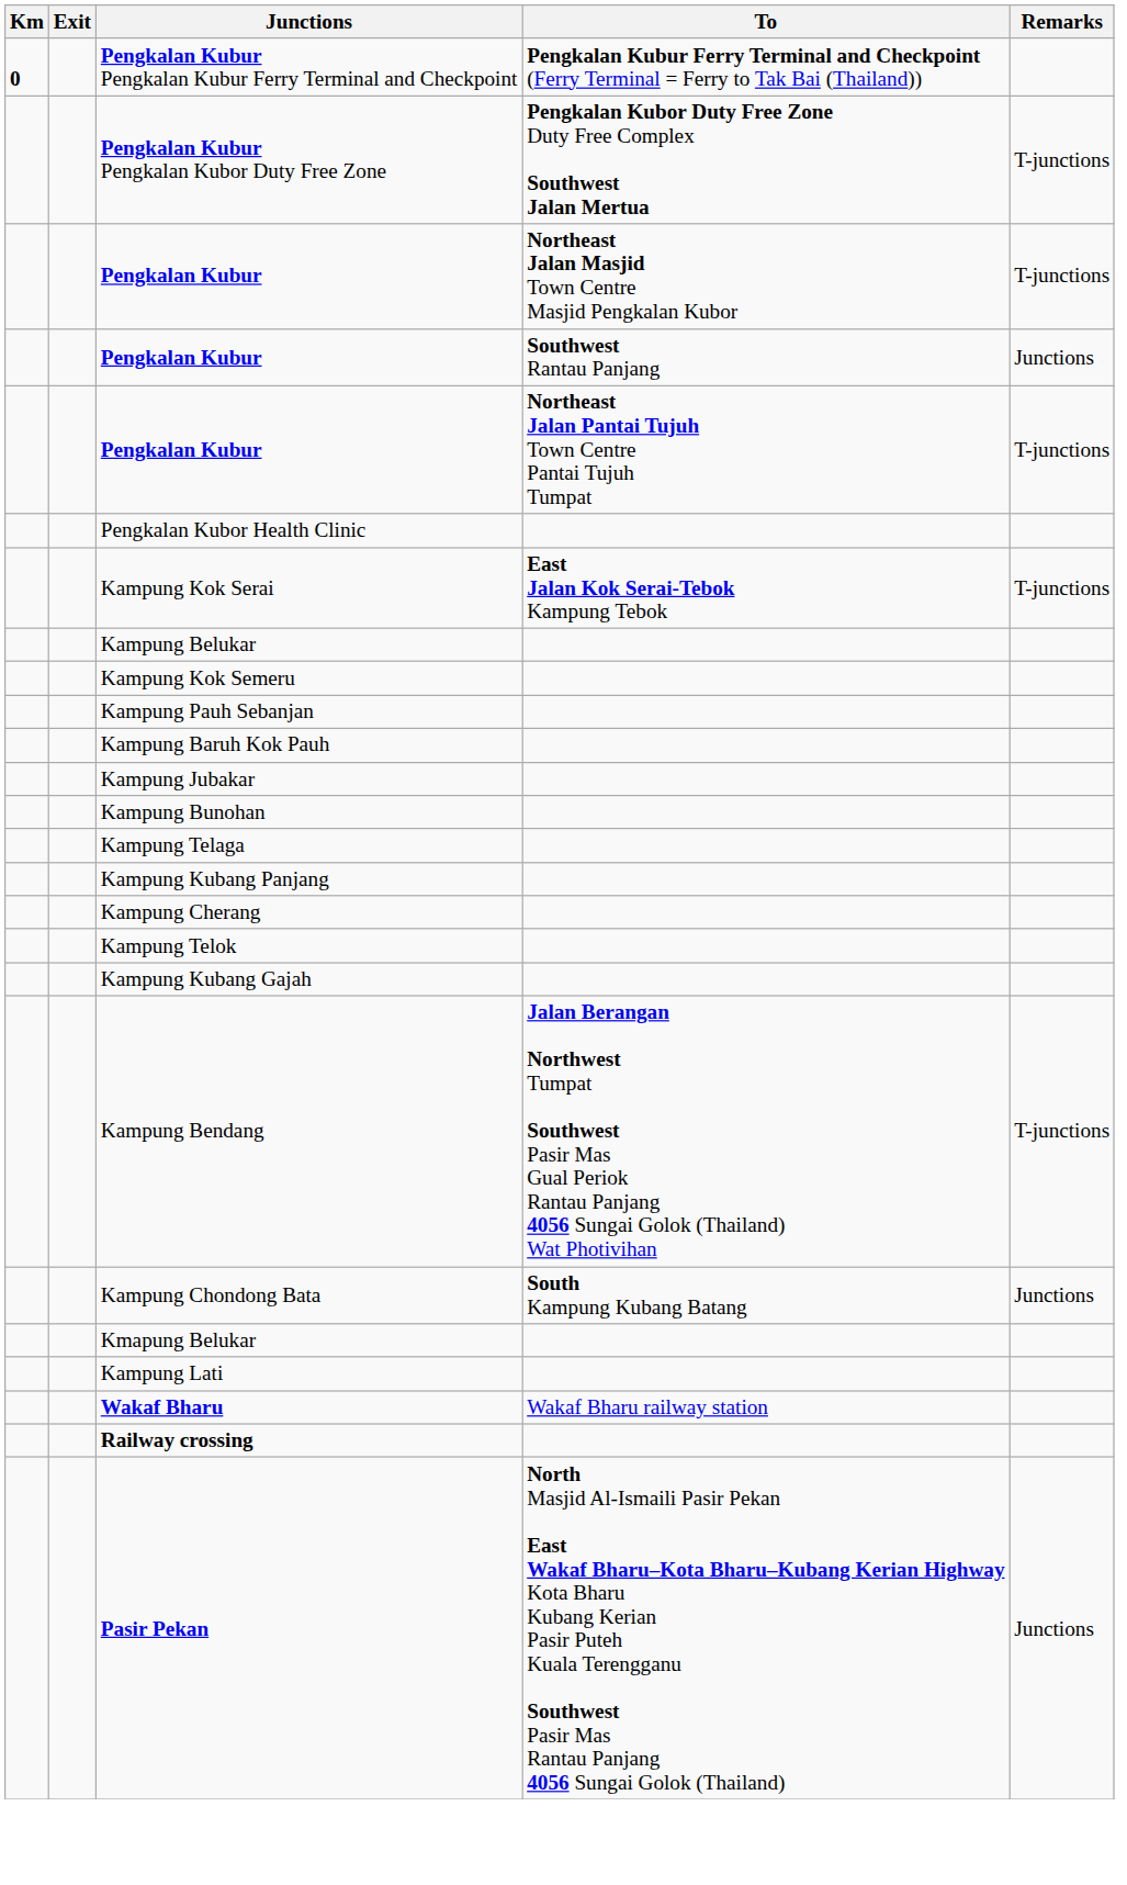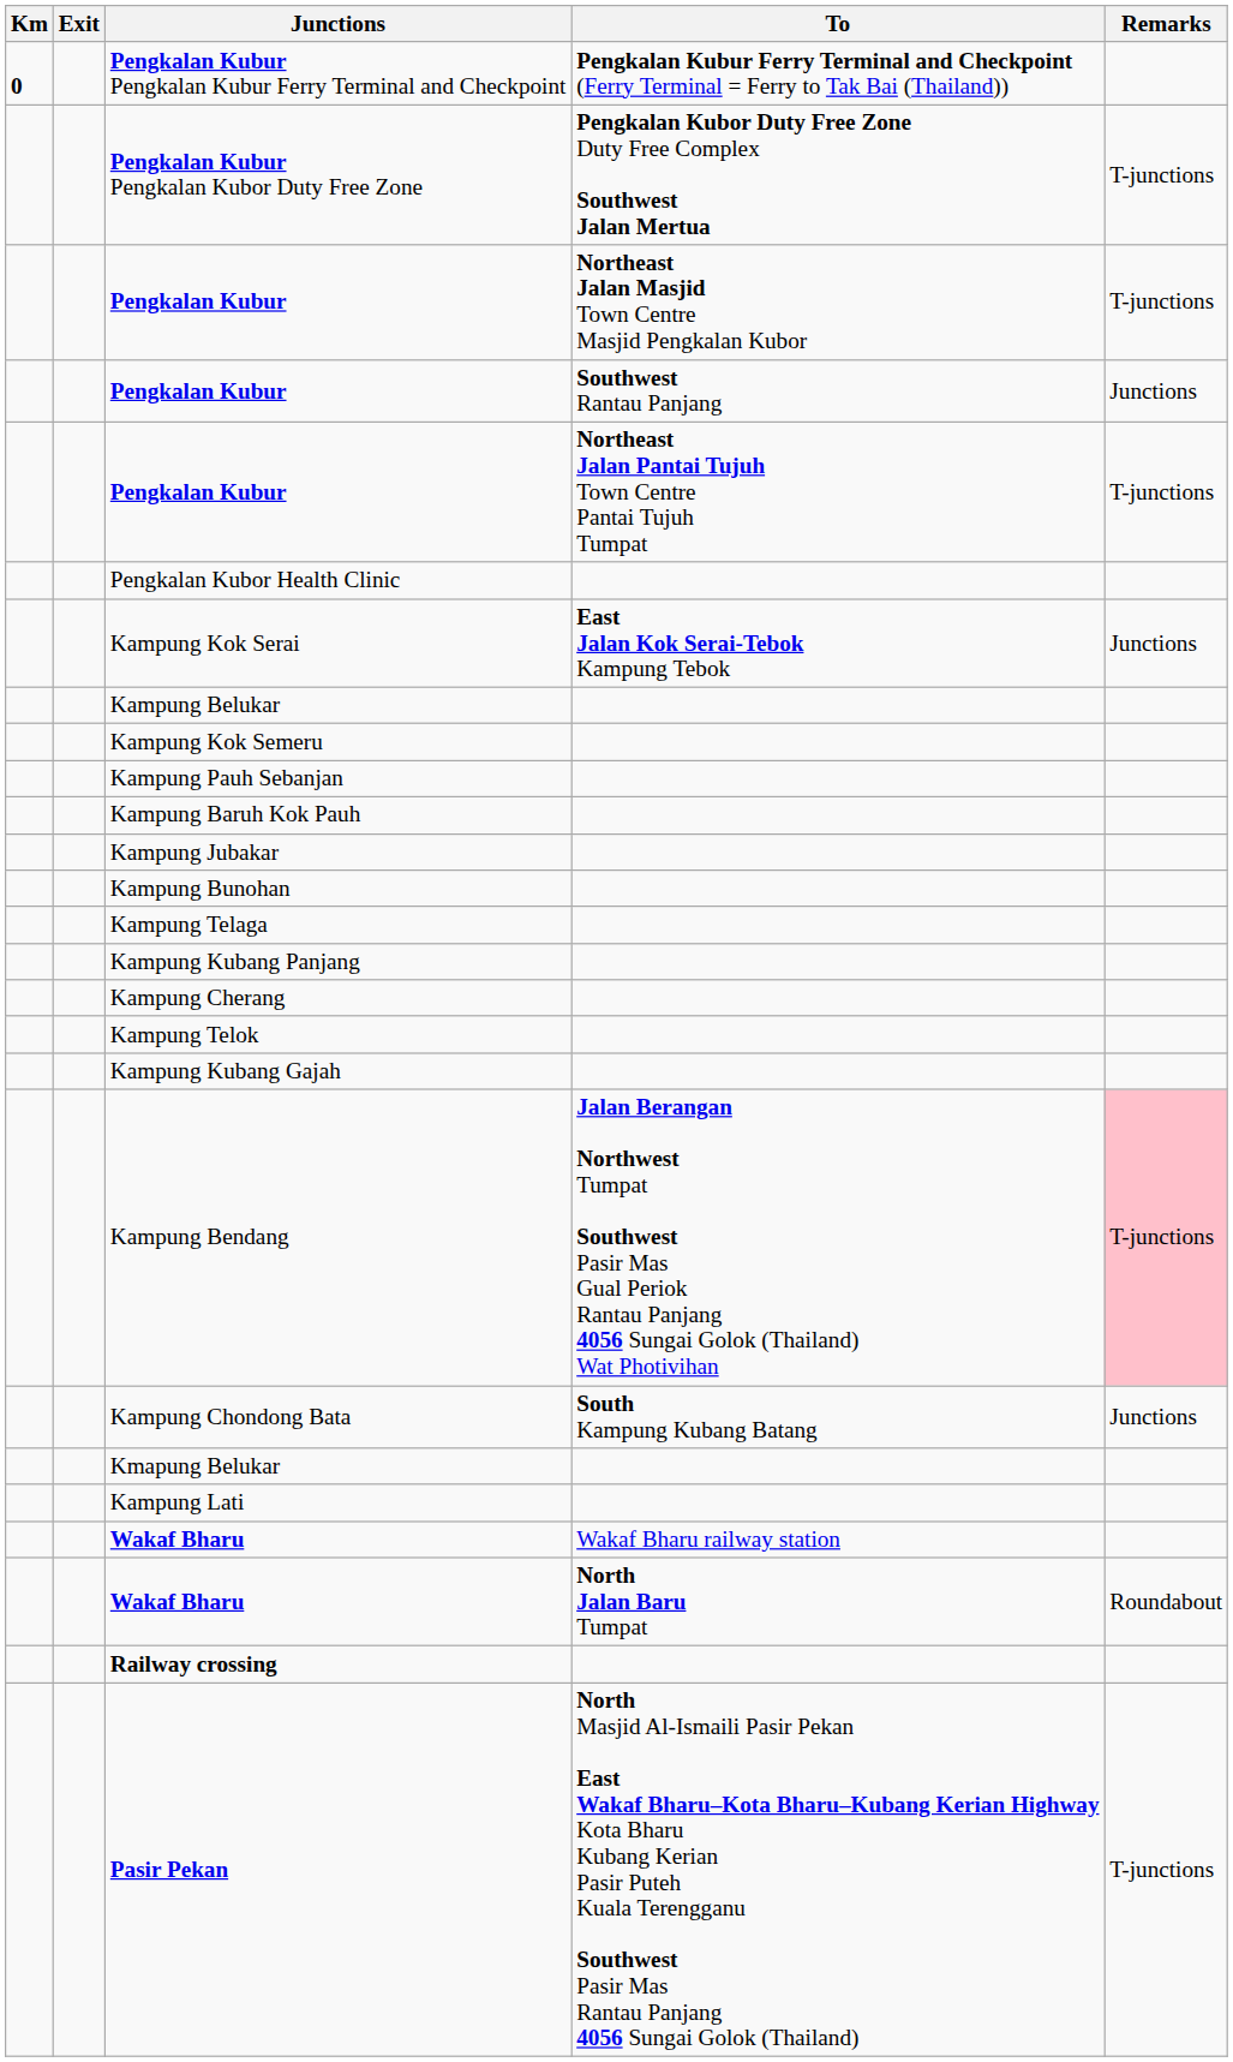 <table class="wikitable">
 <tr>
 <th>Km</th>
 <th>Exit</th>
 <th>Junctions</th>
 <th>To</th>
 <th>Remarks</th>
 </tr>
 <tr>
 <td><br><strong>0</strong></td>
 <td></td>
 <td><strong><a href='#'>Pengkalan Kubur</a></strong><br>Pengkalan Kubur Ferry Terminal and Checkpoint </td>
 <td><strong>Pengkalan Kubur Ferry Terminal and Checkpoint</strong> <br>(<a href='#'>Ferry Terminal</a> = Ferry to <a href='#'>Tak Bai</a> (<a href='#'>Thailand</a>))</td>
 <td></td>
 </tr>
 <tr>
 <td></td>
 <td></td>
 <td><strong><a href='#'>Pengkalan Kubur</a></strong><br>Pengkalan Kubor Duty Free Zone</td>
 <td><strong>Pengkalan Kubor Duty Free Zone</strong><br> Duty Free Complex<br><br><strong>Southwest</strong><br><strong>Jalan Mertua</strong></td>
 <td>T-junctions</td>
 </tr>
 <tr>
 <td></td>
 <td></td>
 <td><strong><a href='#'>Pengkalan Kubur</a></strong></td>
 <td><strong>Northeast</strong><br><strong>Jalan Masjid</strong><br>Town Centre<br>Masjid Pengkalan Kubor </td>
 <td>T-junctions</td>
 </tr>
 <tr>
 <td></td>
 <td></td>
 <td><strong><a href='#'>Pengkalan Kubur</a></strong></td>
 <td><strong>Southwest</strong><br> Rantau Panjang</td>
 <td>Junctions</td>
 </tr>
 <tr>
 <td></td>
 <td></td>
 <td><strong><a href='#'>Pengkalan Kubur</a></strong></td>
 <td><strong>Northeast</strong><br> <strong><a href='#'>Jalan Pantai Tujuh</a></strong><br>Town Centre<br>Pantai Tujuh<br>Tumpat</td>
 <td>T-junctions</td>
 </tr>
 <tr>
 <td></td>
 <td></td>
 <td>Pengkalan Kubor Health Clinic </td>
 <td></td>
 <td></td>
 </tr>
 <tr>
 <td></td>
 <td></td>
 <td>Kampung Kok Serai</td>
 <td><strong>East</strong><br> <strong><a href='#'>Jalan Kok Serai-Tebok</a></strong><br>Kampung Tebok</td>
-<td>T-junctions</td>
+<td>Junctions</td>
 </tr>
 <tr>
 <td></td>
 <td></td>
 <td>Kampung Belukar</td>
 <td></td>
 <td></td>
 </tr>
 <tr>
 <td></td>
 <td></td>
 <td>Kampung Kok Semeru</td>
 <td></td>
 <td></td>
 </tr>
 <tr>
 <td></td>
 <td></td>
 <td>Kampung Pauh Sebanjan</td>
 <td></td>
 <td></td>
 </tr>
 <tr>
 <td></td>
 <td></td>
 <td>Kampung Baruh Kok Pauh</td>
 <td></td>
 <td></td>
 </tr>
 <tr>
 <td></td>
 <td></td>
 <td>Kampung Jubakar</td>
 <td></td>
 <td></td>
 </tr>
 <tr>
 <td></td>
 <td></td>
 <td>Kampung Bunohan</td>
 <td></td>
 <td></td>
 </tr>
 <tr>
 <td></td>
 <td></td>
 <td>Kampung Telaga</td>
 <td></td>
 <td></td>
 </tr>
 <tr>
 <td></td>
 <td></td>
 <td>Kampung Kubang Panjang</td>
 <td></td>
 <td></td>
 </tr>
 <tr>
 <td></td>
 <td></td>
 <td>Kampung Cherang</td>
 <td></td>
 <td></td>
 </tr>
 <tr>
 <td></td>
 <td></td>
 <td>Kampung Telok</td>
 <td></td>
 <td></td>
 </tr>
 <tr>
 <td></td>
 <td></td>
 <td>Kampung Kubang Gajah</td>
 <td></td>
 <td></td>
 </tr>
 <tr>
 <td></td>
 <td></td>
 <td>Kampung Bendang</td>
 <td> <strong><a href='#'>Jalan Berangan</a></strong><br><br><strong>Northwest</strong><br> Tumpat<br><br><strong>Southwest</strong><br> Pasir Mas<br> Gual Periok<br> Rantau Panjang<br><strong><a href='#'>4056</a></strong>   Sungai Golok (Thailand)<br><a href='#'>Wat Photivihan</a></td>
-<td>T-junctions</td>
+<td style="background: pink;">T-junctions</td>
 </tr>
 <tr>
 <td></td>
 <td></td>
 <td>Kampung Chondong Bata</td>
 <td><strong>South</strong><br>Kampung Kubang Batang</td>
 <td>Junctions</td>
 </tr>
 <tr>
 <td></td>
 <td></td>
 <td>Kmapung Belukar</td>
 <td></td>
 <td></td>
 </tr>
 <tr>
 <td></td>
 <td></td>
 <td>Kampung Lati</td>
 <td></td>
 <td></td>
 </tr>
 <tr>
 <td></td>
 <td></td>
 <td><strong><a href='#'>Wakaf Bharu</a></strong></td>
 <td><a href='#'>Wakaf Bharu railway station</a><br></td>
 <td></td>
 </tr>
 <tr>
 <td></td>
 <td></td>
+<td><strong><a href='#'>Wakaf Bharu</a></strong></td>
+<td><strong>North</strong><br> <strong><a href='#'>Jalan Baru</a></strong><br>Tumpat</td>
+<td>Roundabout</td>
+</tr>
+<tr>
+<td></td>
+<td></td>
 <td><strong>Railway crossing</strong></td>
 <td></td>
 <td></td>
 </tr>
 <tr>
 <td></td>
 <td></td>
 <td><strong><a href='#'>Pasir Pekan</a></strong></td>
 <td><strong>North</strong><br>Masjid Al-Ismaili Pasir Pekan <br><br><strong>East</strong><br>  <strong><a href='#'>Wakaf Bharu–Kota Bharu–Kubang Kerian Highway</a></strong><br>  Kota Bharu<br>  Kubang Kerian<br>  Pasir Puteh<br>  Kuala Terengganu<br><br><strong>Southwest</strong><br>  Pasir Mas<br>  Rantau Panjang<br><strong><a href='#'>4056</a></strong>  Sungai Golok (Thailand)</td>
-<td>Junctions</td>
+<td>T-junctions</td>
 </tr>
 </table>
